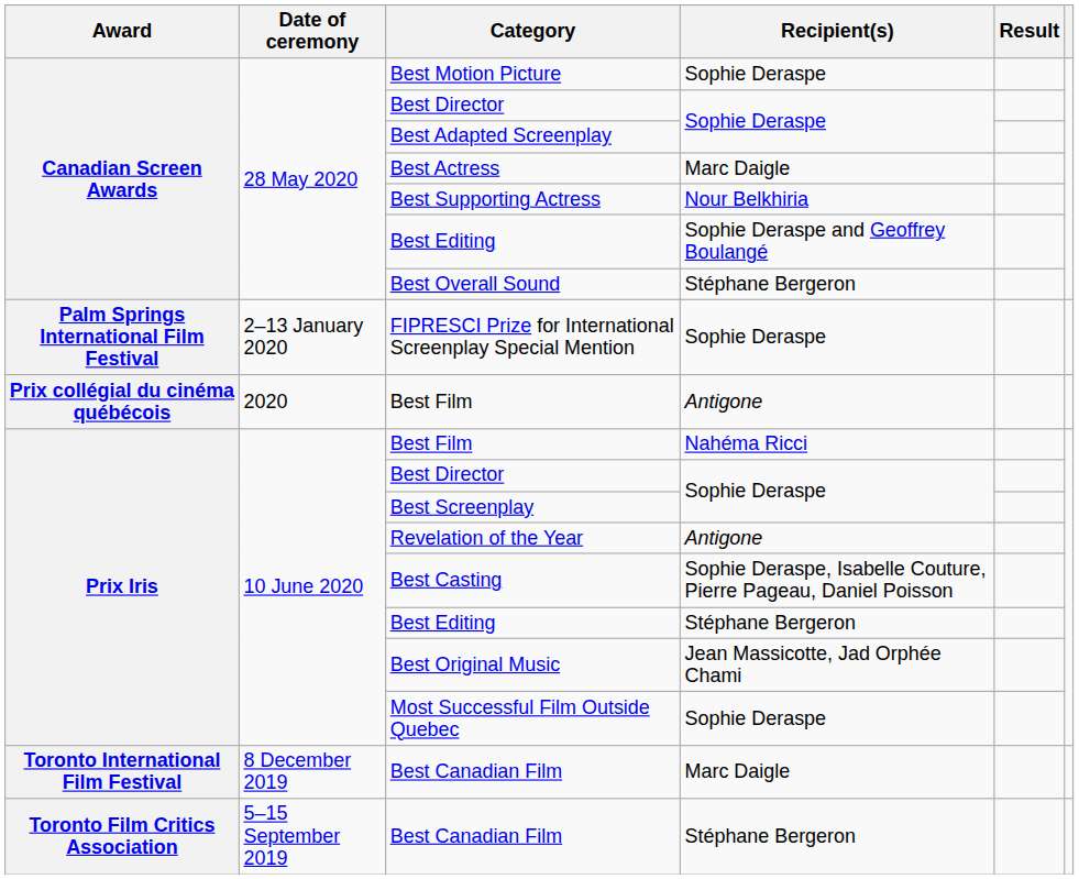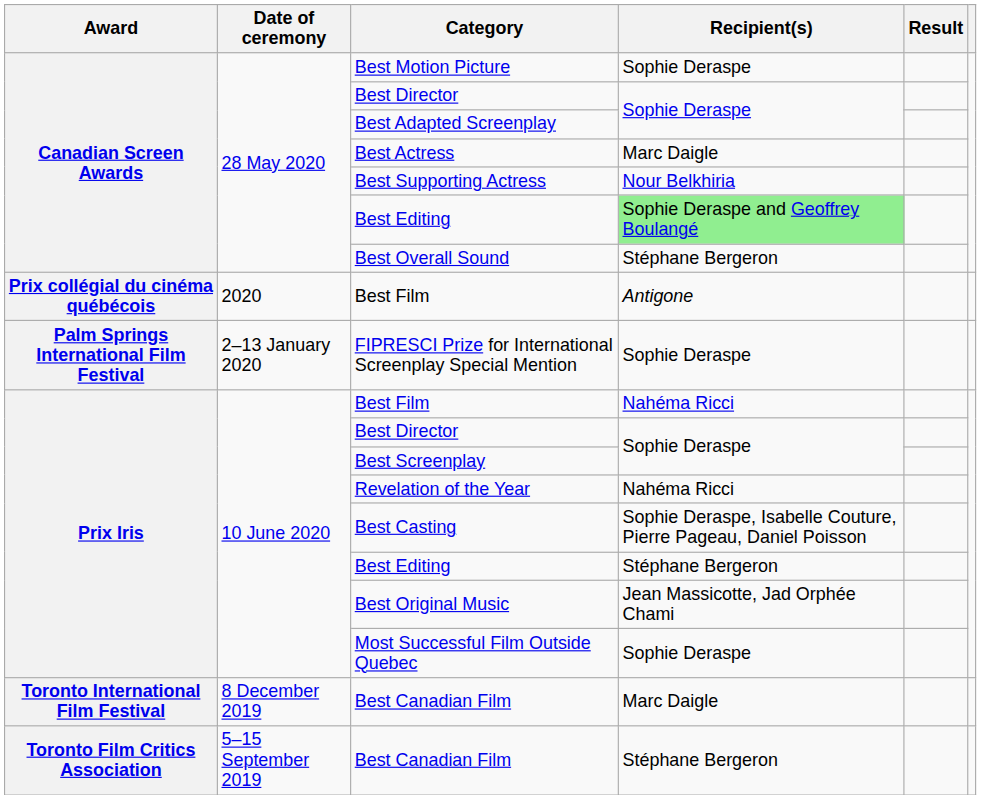 <table class="wikitable plainrowheaders sortable">
 <tr>
 <th scope="col">Award</th>
 <th scope="col">Date of ceremony</th>
 <th scope="col">Category</th>
 <th scope="col">Recipient(s)</th>
 <th scope="col">Result</th>
 <th scope="col" class="unsortable"></th>
 </tr>
 <tr>
 <th scope="row" rowspan=7><a href='#'>Canadian Screen Awards</a></th>
 <td rowspan="7"><a href='#'>28 May 2020</a></td>
 <td><a href='#'>Best Motion Picture</a></td>
 <td>Sophie Deraspe</td>
 <td></td>
 <td rowspan="7"></td>
 </tr>
 <tr>
 <td><a href='#'>Best Director</a></td>
 <td rowspan="2"><a href='#'>Sophie Deraspe</a></td>
 <td></td>
 </tr>
 <tr>
 <td><a href='#'>Best Adapted Screenplay</a></td>
 <td></td>
 </tr>
 <tr>
 <td><a href='#'>Best Actress</a></td>
 <td>Marc Daigle</td>
 <td></td>
 </tr>
 <tr>
 <td><a href='#'>Best Supporting Actress</a></td>
 <td><a href='#'>Nour Belkhiria</a></td>
 <td></td>
 </tr>
 <tr>
 <td><a href='#'>Best Editing</a></td>
-<td>Sophie Deraspe and <a href='#'>Geoffrey Boulangé</a></td>
+<td style="background: lightgreen;">Sophie Deraspe and <a href='#'>Geoffrey Boulangé</a></td>
 <td></td>
 </tr>
 <tr>
 <td><a href='#'>Best Overall Sound</a></td>
 <td>Stéphane Bergeron</td>
 <td></td>
 </tr>
 <tr>
+<th scope="row"><a href='#'>Prix collégial du cinéma québécois</a></th>
+<td>2020</td>
+<td>Best Film</td>
+<td><em>Antigone</em></td>
+<td></td>
+<td></td>
+</tr>
+<tr>
 <th scope="row"><a href='#'>Palm Springs International Film Festival</a></th>
 <td>2–13 January 2020</td>
 <td><a href='#'>FIPRESCI Prize</a> for International Screenplay Special Mention</td>
 <td>Sophie Deraspe</td>
-<td></td>
-<td></td>
-</tr>
-<tr>
-<th scope="row"><a href='#'>Prix collégial du cinéma québécois</a></th>
-<td>2020</td>
-<td>Best Film</td>
-<td><em>Antigone</em></td>
 <td></td>
 <td></td>
 </tr>
 <tr>
 <th scope="row" rowspan=8><a href='#'>Prix Iris</a></th>
 <td rowspan="8"><a href='#'>10 June 2020</a></td>
 <td><a href='#'>Best Film</a></td>
 <td><a href='#'>Nahéma Ricci</a></td>
 <td></td>
 <td rowspan="8"></td>
 </tr>
 <tr>
 <td><a href='#'>Best Director</a></td>
 <td rowspan="2">Sophie Deraspe</td>
 <td></td>
 </tr>
 <tr>
 <td><a href='#'>Best Screenplay</a></td>
 <td></td>
 </tr>
 <tr>
 <td><a href='#'>Revelation of the Year</a></td>
-<td><em>Antigone</em></td>
+<td>Nahéma Ricci</td>
 <td></td>
 </tr>
 <tr>
 <td><a href='#'>Best Casting</a></td>
 <td>Sophie Deraspe, Isabelle Couture, Pierre Pageau, Daniel Poisson</td>
 <td></td>
 </tr>
 <tr>
 <td><a href='#'>Best Editing</a></td>
 <td>Stéphane Bergeron</td>
 <td></td>
 </tr>
 <tr>
 <td><a href='#'>Best Original Music</a></td>
 <td>Jean Massicotte, Jad Orphée Chami</td>
 <td></td>
 </tr>
 <tr>
 <td><a href='#'>Most Successful Film Outside Quebec</a></td>
 <td>Sophie Deraspe</td>
 <td></td>
 </tr>
 <tr>
 <th scope="row"><a href='#'>Toronto International Film Festival</a></th>
 <td><a href='#'>8 December 2019</a></td>
 <td><a href='#'>Best Canadian Film</a></td>
 <td>Marc Daigle</td>
 <td></td>
 <td></td>
 </tr>
 <tr>
 <th scope="row"><a href='#'>Toronto Film Critics Association</a></th>
 <td><a href='#'>5–15 September 2019</a></td>
 <td><a href='#'>Best Canadian Film</a></td>
 <td>Stéphane Bergeron</td>
 <td></td>
 <td></td>
 </tr>
 <tr>
 </tr>
 </table>
